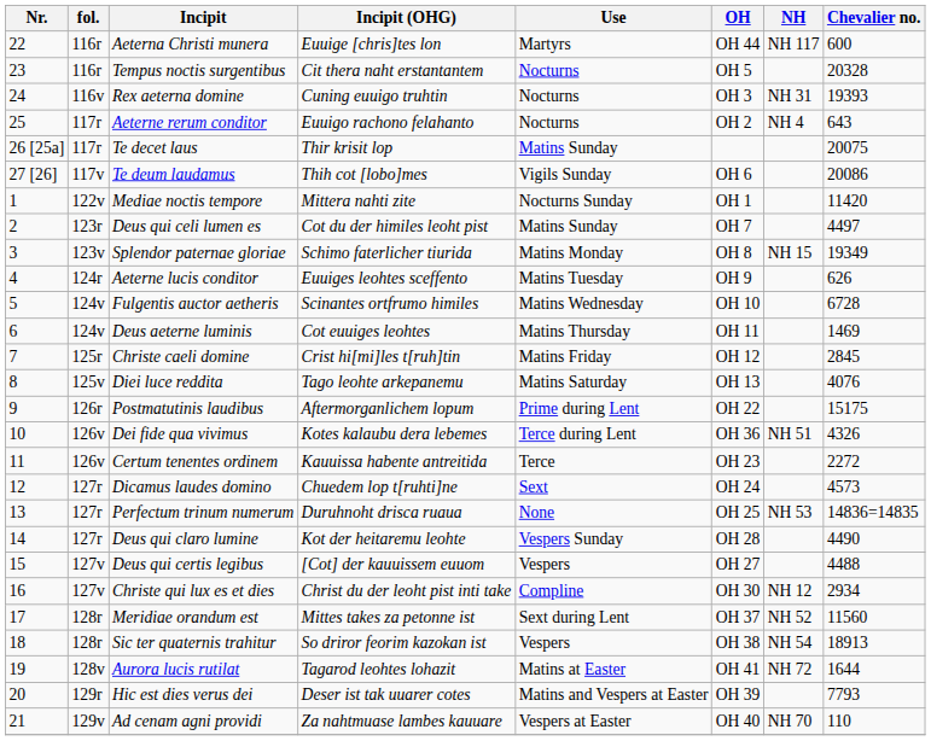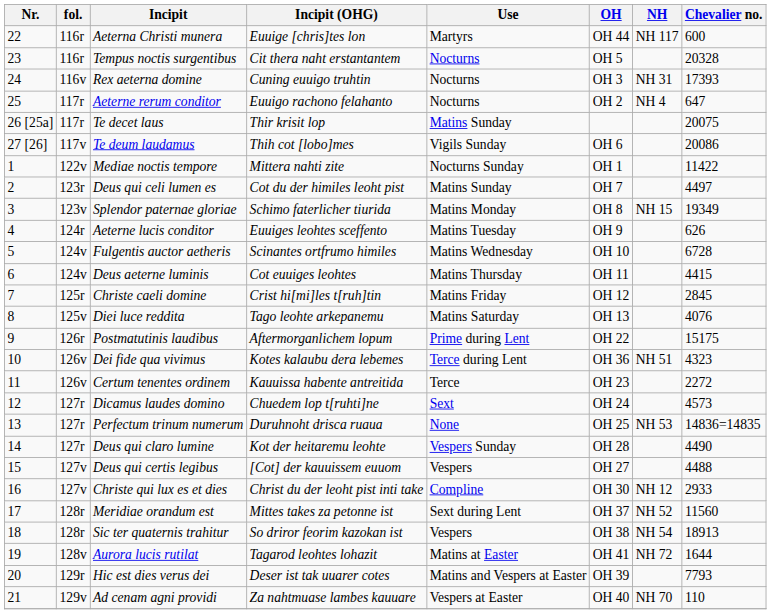 <table class="wikitable sortable">
 <tr>
 <th>Nr.</th>
 <th>fol.</th>
 <th>Incipit</th>
 <th>Incipit (OHG)</th>
 <th>Use</th>
 <th><a href='#'>OH</a></th>
 <th><a href='#'>NH</a></th>
 <th><a href='#'>Chevalier</a> no.</th>
 </tr>
 <tr>
 <td>22</td>
 <td>116r</td>
 <td><em>Aeterna Christi munera</em></td>
 <td><em>Euuige [chris]tes lon</em></td>
 <td>Martyrs</td>
 <td>OH 44</td>
 <td>NH 117</td>
 <td>600</td>
 </tr>
 <tr>
 <td>23</td>
 <td>116r</td>
 <td><em>Tempus noctis surgentibus</em></td>
 <td><em>Cit thera naht erstantantem</em></td>
 <td><a href='#'>Nocturns</a></td>
 <td>OH 5</td>
 <td></td>
 <td>20328</td>
 </tr>
 <tr>
 <td>24</td>
 <td>116v</td>
 <td><em>Rex aeterna domine</em></td>
 <td><em>Cuning euuigo truhtin</em></td>
 <td>Nocturns</td>
 <td>OH 3</td>
 <td>NH 31</td>
-<td>19393</td>
+<td>17393</td>
 </tr>
 <tr>
 <td>25</td>
 <td>117r</td>
 <td><em><a href='#'>Aeterne rerum conditor</a></em></td>
 <td><em>Euuigo rachono felahanto</em></td>
 <td>Nocturns</td>
 <td>OH 2</td>
 <td>NH 4</td>
-<td>643</td>
+<td>647</td>
 </tr>
 <tr>
 <td>26 [25a]</td>
 <td>117r</td>
 <td><em>Te decet laus</em></td>
 <td><em>Thir krisit lop</em></td>
 <td><a href='#'>Matins</a> Sunday</td>
 <td></td>
 <td></td>
 <td>20075</td>
 </tr>
 <tr>
 <td>27 [26]</td>
 <td>117v</td>
 <td><em><a href='#'>Te deum laudamus</a></em></td>
 <td><em>Thih cot [lobo]mes</em></td>
 <td>Vigils Sunday</td>
 <td>OH 6</td>
 <td></td>
 <td>20086</td>
 </tr>
 <tr>
 <td>1</td>
 <td>122v</td>
 <td><em>Mediae noctis tempore</em></td>
 <td><em> Mittera nahti zite</em></td>
 <td>Nocturns Sunday</td>
 <td>OH 1</td>
 <td></td>
-<td>11420</td>
+<td>11422</td>
 </tr>
 <tr>
 <td>2</td>
 <td>123r</td>
 <td><em>Deus qui celi lumen es</em></td>
 <td><em>	Cot du der himiles leoht pist</em></td>
 <td>Matins Sunday</td>
 <td>OH 7</td>
 <td></td>
 <td>4497</td>
 </tr>
 <tr>
 <td>3</td>
 <td>123v</td>
 <td><em>Splendor paternae gloriae</em></td>
 <td><em>Schimo faterlicher tiurida</em></td>
 <td>Matins Monday</td>
 <td>OH 8</td>
 <td>NH 15</td>
 <td>19349</td>
 </tr>
 <tr>
 <td>4</td>
 <td>124r</td>
 <td><em>Aeterne lucis conditor</em></td>
 <td><em>Euuiges leohtes sceffento</em></td>
 <td>Matins Tuesday</td>
 <td>OH 9</td>
 <td></td>
 <td>626</td>
 </tr>
 <tr>
 <td>5</td>
 <td>124v</td>
 <td><em>Fulgentis auctor aetheris</em></td>
 <td><em>Scinantes ortfrumo himiles</em></td>
 <td>Matins Wednesday</td>
 <td>OH 10</td>
 <td></td>
 <td>6728</td>
 </tr>
 <tr>
 <td>6</td>
 <td>124v</td>
 <td><em>Deus aeterne luminis</em></td>
 <td><em>Cot euuiges leohtes</em></td>
 <td>Matins Thursday</td>
 <td>OH 11</td>
 <td></td>
-<td>1469</td>
+<td>4415</td>
 </tr>
 <tr>
 <td>7</td>
 <td>125r</td>
 <td><em>Christe caeli domine</em></td>
 <td><em>Crist hi[mi]les t[ruh]tin</em></td>
 <td>Matins Friday</td>
 <td>OH 12</td>
 <td></td>
 <td>2845</td>
 </tr>
 <tr>
 <td>8</td>
 <td>125v</td>
 <td><em>Diei luce reddita</em></td>
 <td><em>Tago leohte arkepanemu</em></td>
 <td>Matins Saturday</td>
 <td>OH 13</td>
 <td></td>
 <td>4076</td>
 </tr>
 <tr>
 <td>9</td>
 <td>126r</td>
 <td><em>Postmatutinis laudibus</em></td>
 <td><em>Aftermorganlichem lopum</em></td>
 <td><a href='#'>Prime</a> during <a href='#'>Lent</a></td>
 <td>OH 22</td>
 <td></td>
 <td>15175</td>
 </tr>
 <tr>
 <td>10</td>
 <td>126v</td>
 <td><em>Dei fide qua vivimus</em></td>
 <td><em>Kotes kalaubu dera lebemes</em></td>
 <td><a href='#'>Terce</a> during Lent</td>
 <td>OH 36</td>
 <td>NH 51</td>
-<td>4326</td>
+<td>4323</td>
 </tr>
 <tr>
 <td>11</td>
 <td>126v</td>
 <td><em> Certum tenentes ordinem</em></td>
 <td><em>Kauuissa habente antreitida</em></td>
 <td>Terce</td>
 <td>OH 23</td>
 <td></td>
 <td>2272</td>
 </tr>
 <tr>
 <td>12</td>
 <td>127r</td>
 <td><em>Dicamus laudes domino</em></td>
 <td><em>Chuedem lop t[ruhti]ne</em></td>
 <td><a href='#'>Sext</a></td>
 <td>OH 24</td>
 <td></td>
 <td>4573</td>
 </tr>
 <tr>
 <td>13</td>
 <td>127r</td>
 <td><em>Perfectum trinum numerum</em></td>
 <td><em>Duruhnoht drisca ruaua</em></td>
 <td><a href='#'>None</a></td>
 <td>OH 25</td>
 <td>NH 53</td>
 <td>14836=14835</td>
 </tr>
 <tr>
 <td>14</td>
 <td>127r</td>
 <td><em>Deus qui claro lumine</em></td>
 <td><em>Kot der heitaremu leohte</em></td>
 <td><a href='#'>Vespers</a> Sunday</td>
 <td>OH 28</td>
 <td></td>
 <td>4490</td>
 </tr>
 <tr>
 <td>15</td>
 <td>127v</td>
 <td><em>Deus qui certis legibus</em></td>
 <td><em>[Cot] der kauuissem euuom</em></td>
 <td>Vespers</td>
 <td>OH 27</td>
 <td></td>
 <td>4488</td>
 </tr>
 <tr>
 <td>16</td>
 <td>127v</td>
 <td><em>Christe qui lux es et dies</em></td>
 <td><em>Christ du der leoht pist inti take</em></td>
 <td><a href='#'>Compline</a></td>
 <td>OH 30</td>
 <td>NH 12</td>
-<td>2934</td>
+<td>2933</td>
 </tr>
 <tr>
 <td>17</td>
 <td>128r</td>
 <td><em>Meridiae orandum est</em></td>
 <td><em>Mittes takes za petonne ist</em></td>
 <td>Sext during Lent</td>
 <td>OH 37</td>
 <td>NH 52</td>
 <td>11560</td>
 </tr>
 <tr>
 <td>18</td>
 <td>128r</td>
 <td><em>Sic ter quaternis trahitur</em></td>
 <td><em>So driror feorim kazokan ist</em></td>
 <td>Vespers</td>
 <td>OH 38</td>
 <td>NH 54</td>
 <td>18913</td>
 </tr>
 <tr>
 <td>19</td>
 <td>128v</td>
 <td><em><a href='#'>Aurora lucis rutilat</a></em></td>
 <td><em>Tagarod leohtes lohazit</em></td>
 <td>Matins at <a href='#'>Easter</a></td>
 <td>OH 41</td>
 <td>NH 72</td>
 <td>1644</td>
 </tr>
 <tr>
 <td>20</td>
 <td>129r</td>
 <td><em>Hic est dies verus dei</em></td>
 <td><em>Deser ist tak uuarer cotes</em></td>
 <td>Matins and Vespers at Easter</td>
 <td>OH 39</td>
 <td></td>
 <td>7793</td>
 </tr>
 <tr>
 <td>21</td>
 <td>129v</td>
 <td><em>Ad cenam agni providi</em></td>
 <td><em>Za nahtmuase lambes kauuare</em></td>
 <td>Vespers at Easter</td>
 <td>OH 40</td>
 <td>NH 70</td>
 <td>110</td>
 </tr>
 <tr>
 </tr>
 </table>
